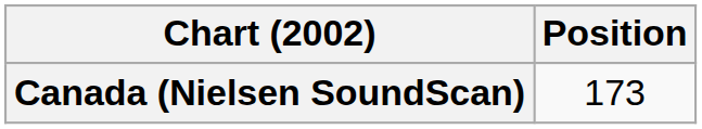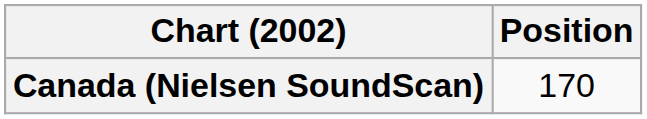 <table class="wikitable plainrowheaders" style="text-align:center">
 <tr>
 <th>Chart (2002)</th>
 <th>Position</th>
 </tr>
 <tr>
 <th scope="row">Canada (Nielsen SoundScan)</th>
-<td>173</td>
+<td>170</td>
 </tr>
 </table>
